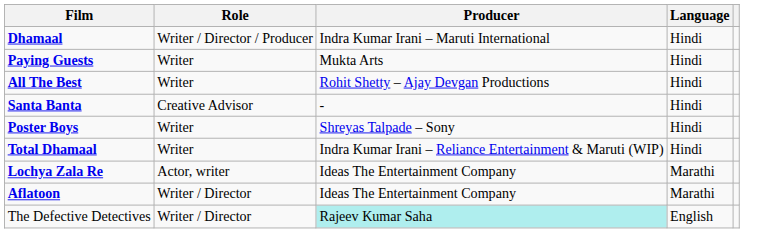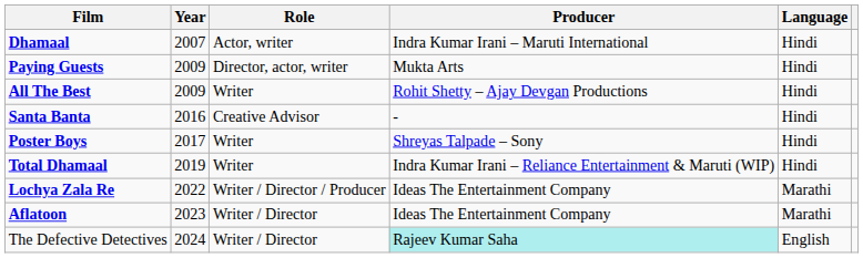 <table class="wikitable">
 <tr>
 <th>Film</th>
+<th>Year</th>
 <th>Role</th>
 <th>Producer</th>
 <th>Language</th>
 <th></th>
 </tr>
 <tr>
 <td><strong><a href='#'>Dhamaal</a></strong></td>
-<td>Writer / Director / Producer</td>
+<td>2007</td>
+<td>Actor, writer</td>
 <td>Indra Kumar Irani – Maruti International</td>
 <td>Hindi</td>
 <td></td>
 </tr>
 <tr>
 <td><strong><a href='#'>Paying Guests</a></strong></td>
-<td>Writer</td>
+<td>2009</td>
+<td>Director, actor, writer</td>
 <td>Mukta Arts</td>
 <td>Hindi</td>
 <td></td>
 </tr>
 <tr>
 <td><strong><a href='#'>All The Best</a></strong></td>
+<td>2009</td>
 <td>Writer</td>
 <td><a href='#'>Rohit Shetty</a> – <a href='#'>Ajay Devgan</a> Productions</td>
 <td>Hindi</td>
 <td></td>
 </tr>
 <tr>
 <td><a href='#'><strong>Santa Banta</strong></a></td>
+<td>2016</td>
 <td>Creative Advisor</td>
 <td>-</td>
 <td>Hindi</td>
 <td></td>
 </tr>
 <tr>
 <td><strong><a href='#'>Poster Boys</a></strong></td>
+<td>2017</td>
 <td>Writer</td>
 <td><a href='#'>Shreyas Talpade</a> – Sony</td>
 <td>Hindi</td>
 <td></td>
 </tr>
 <tr>
 <td><strong><a href='#'>Total Dhamaal</a></strong></td>
+<td>2019</td>
 <td>Writer</td>
 <td>Indra Kumar Irani – <a href='#'>Reliance Entertainment</a> & Maruti (WIP)</td>
 <td>Hindi</td>
 <td></td>
 </tr>
 <tr>
 <td><a href='#'><strong>Lochya Zala Re</strong></a></td>
-<td>Actor, writer</td>
+<td>2022</td>
+<td>Writer / Director / Producer</td>
 <td>Ideas The Entertainment Company</td>
 <td>Marathi</td>
 <td></td>
 </tr>
 <tr>
 <td><strong><a href='#'>Aflatoon</a></strong></td>
+<td>2023</td>
 <td>Writer / Director</td>
 <td>Ideas The Entertainment Company</td>
 <td>Marathi</td>
 <td></td>
 </tr>
 <tr>
 <td>The Defective Detectives</td>
+<td>2024</td>
 <td>Writer / Director</td>
 <td style="background: paleturquoise;">Rajeev Kumar Saha</td>
 <td>English</td>
 <td></td>
 </tr>
 </table>
